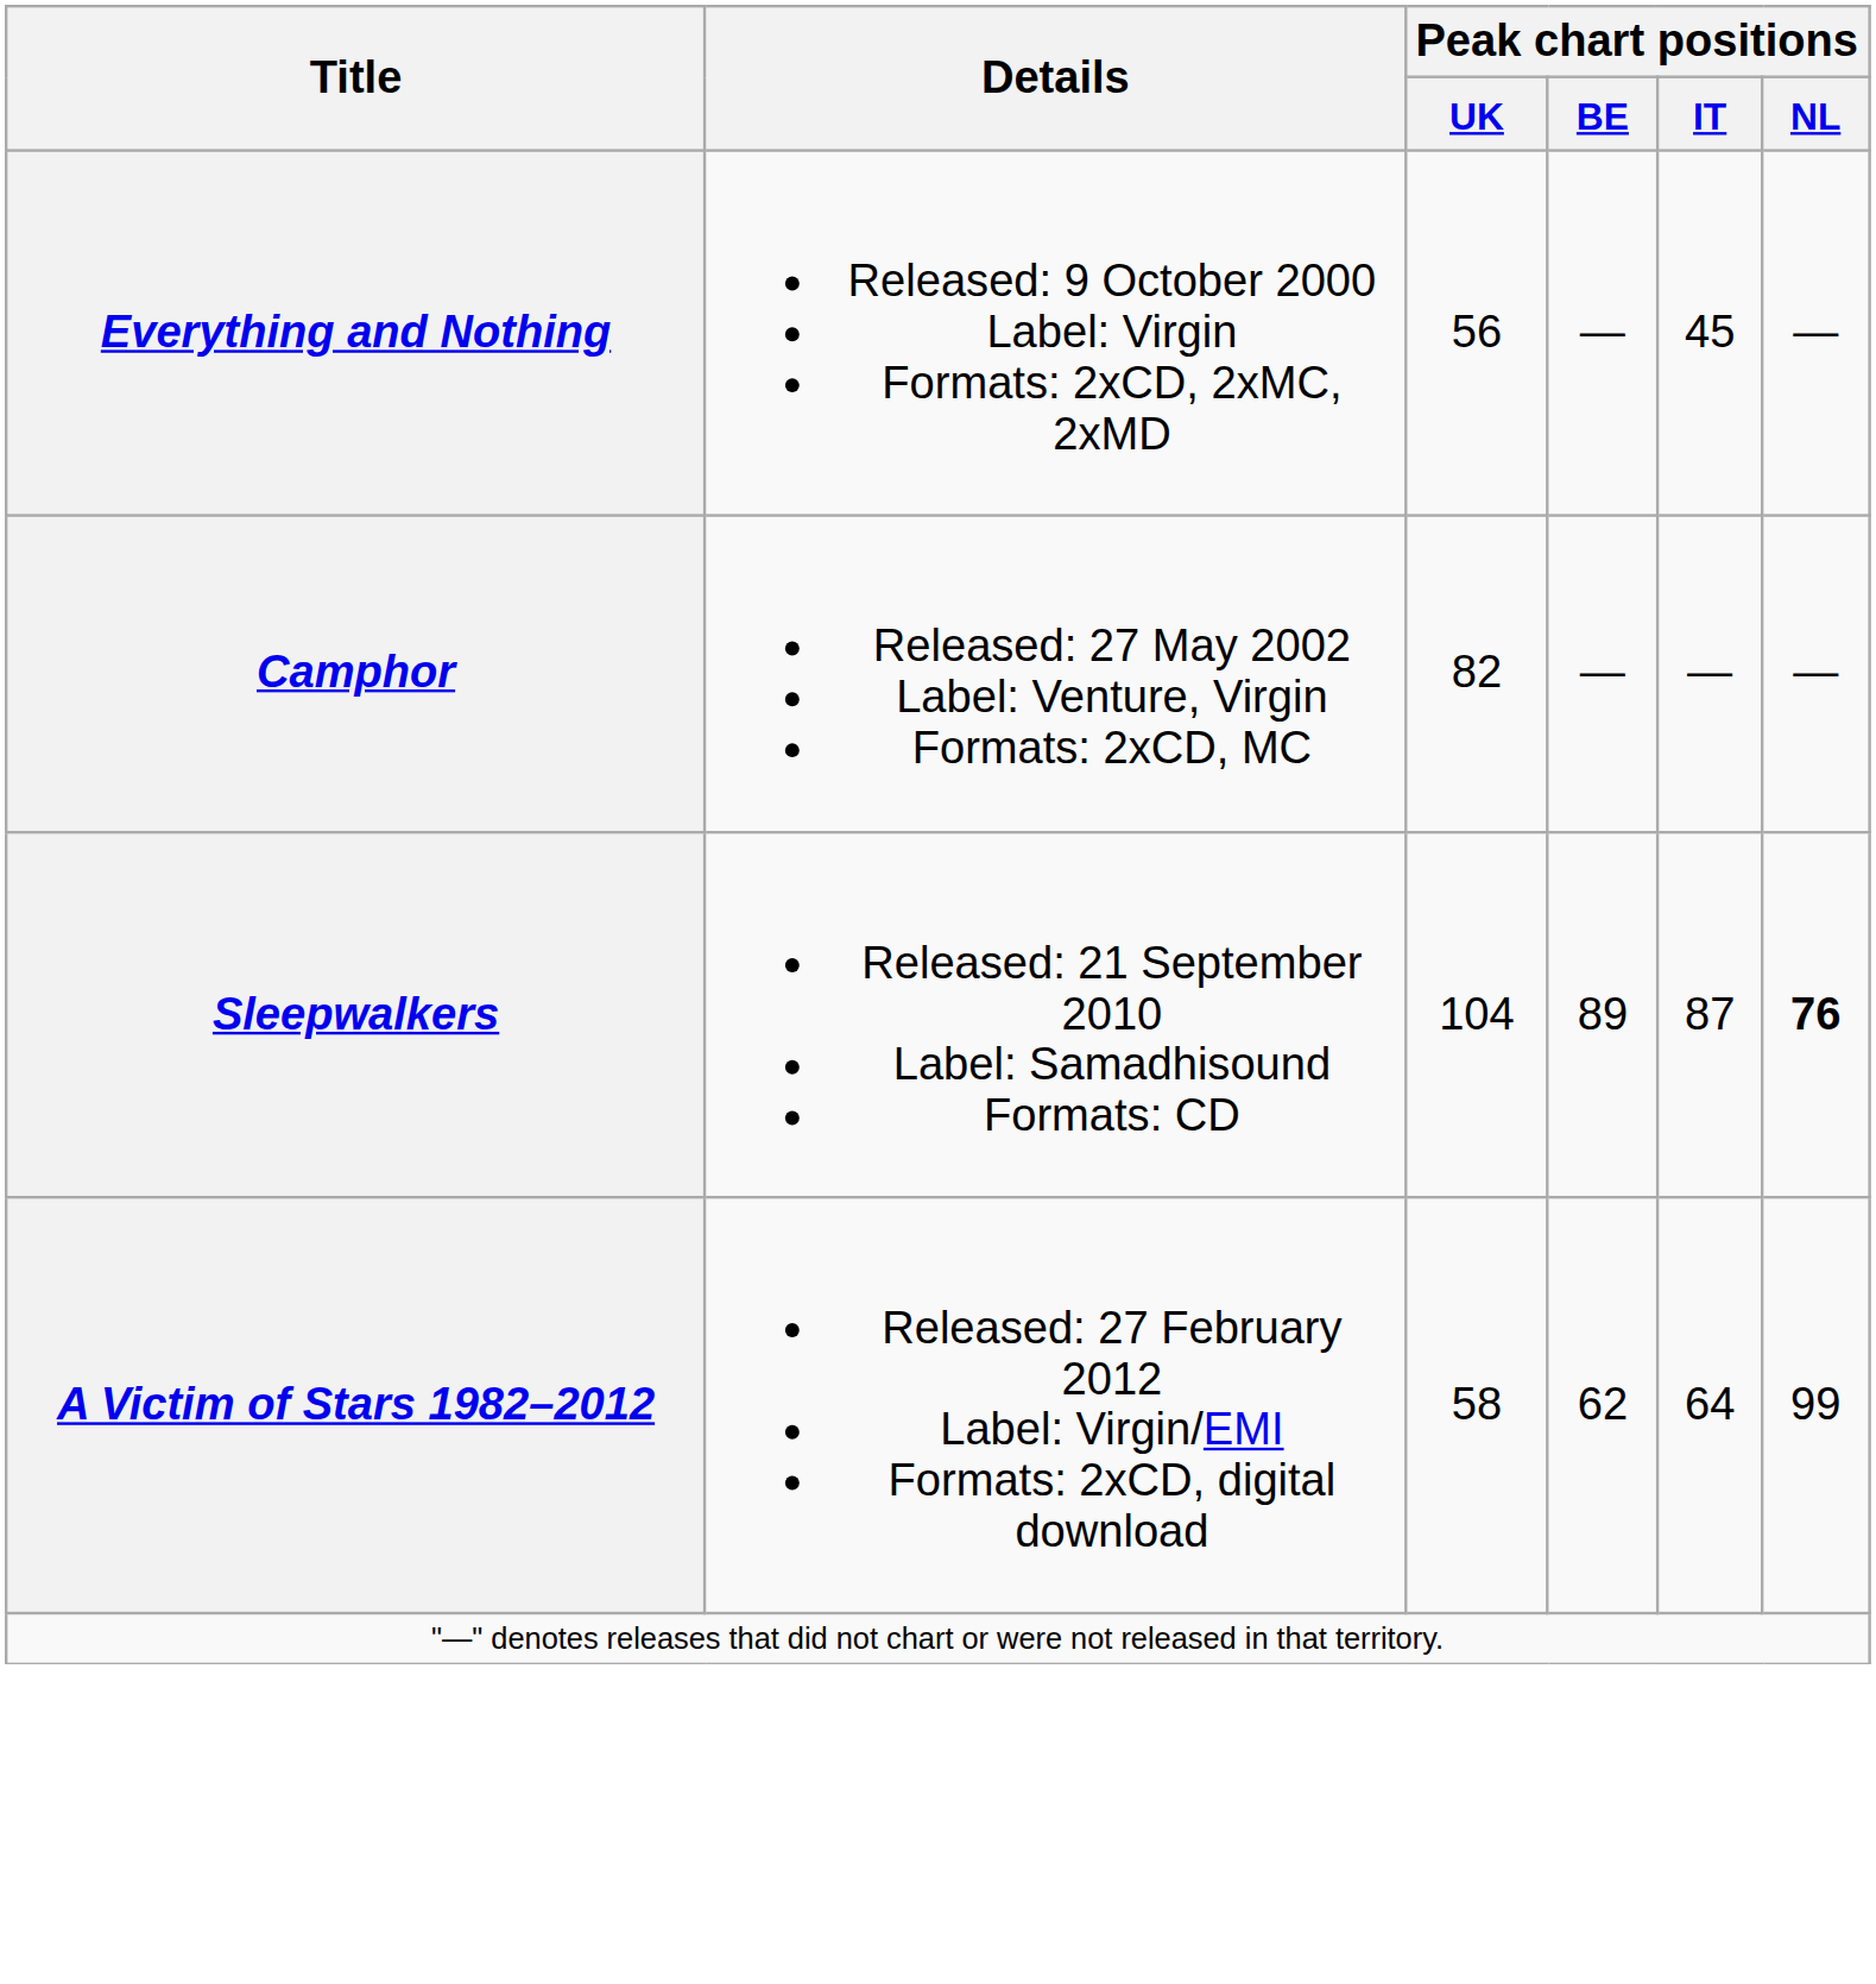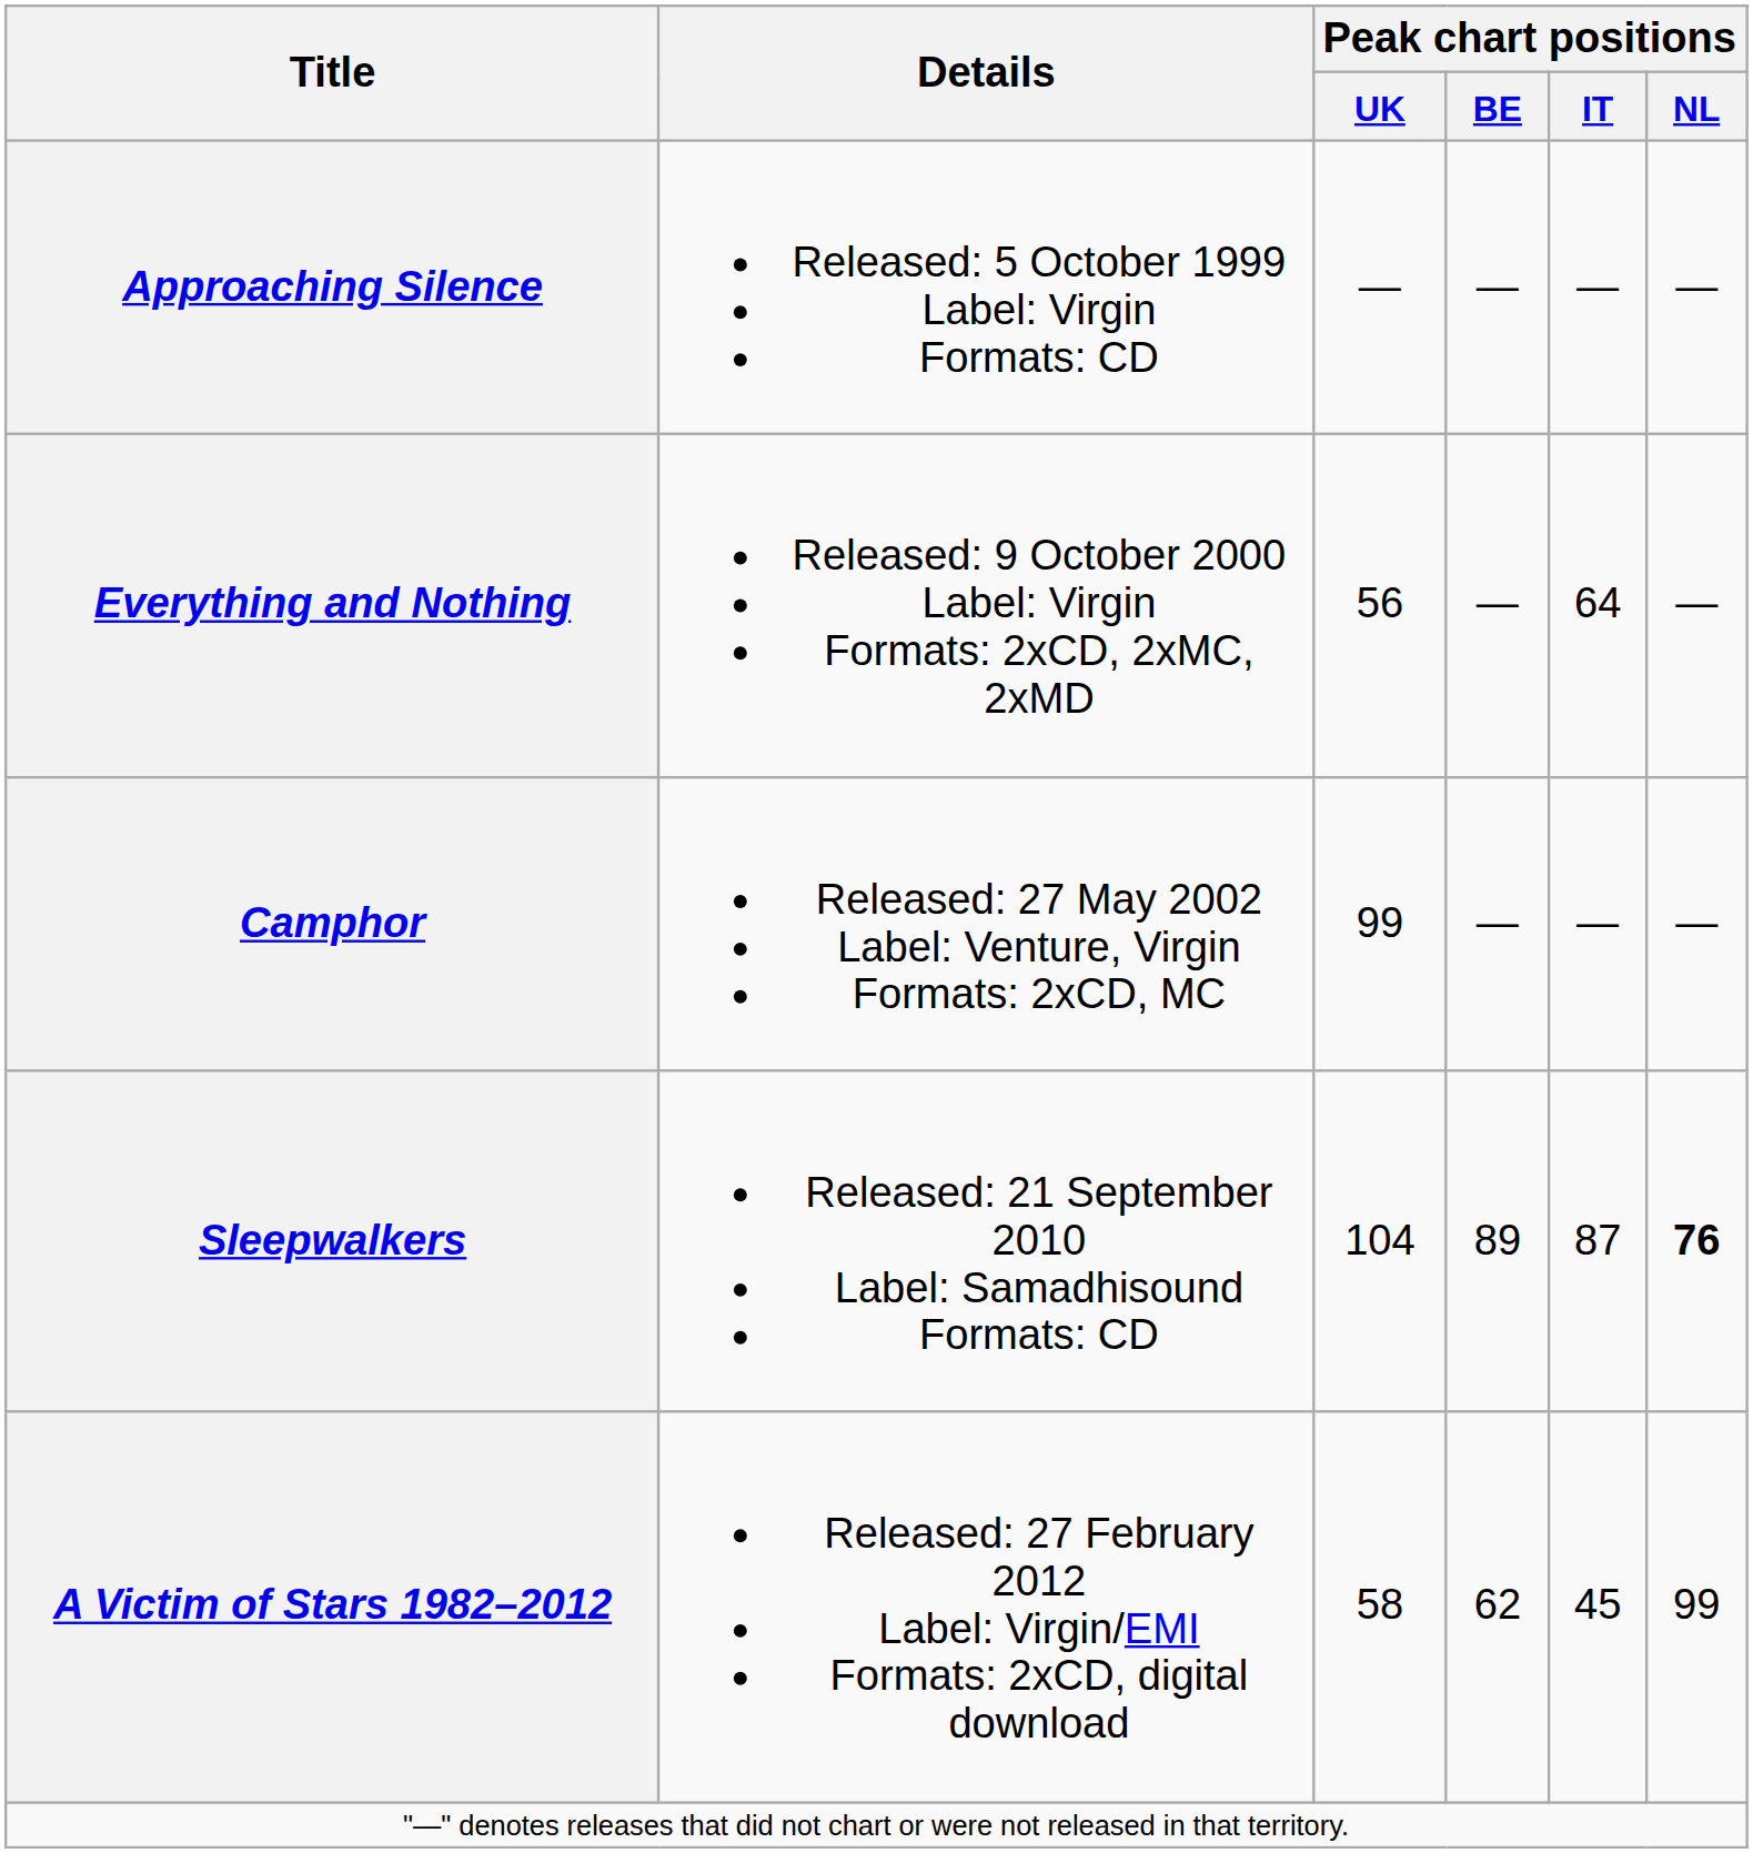 <table class="wikitable plainrowheaders" style="text-align:center;">
 <tr>
 <th scope="col" rowspan="2" style="width:15em;">Title</th>
 <th scope="col" rowspan="2" style="width:15em;">Details</th>
 <th colspan="4">Peak chart positions</th>
 </tr>
 <tr>
 <th scope="col"><small><a href='#'>UK</a></small><br></th>
 <th scope="col"><small><a href='#'>BE</a></small><br></th>
 <th scope="col"><small><a href='#'>IT</a></small><br></th>
 <th scope="col"><small><a href='#'>NL</a></small><br></th>
 </tr>
 <tr>
+<th scope="row"><em><a href='#'>Approaching Silence</a></em></th>
+<td><br><ul><li>Released: 5 October 1999</li><li>Label: Virgin</li><li>Formats: CD</li></ul></td>
+<td>—</td>
+<td>—</td>
+<td>—</td>
+<td>—</td>
+</tr>
+<tr>
 <th scope="row"><em><a href='#'>Everything and Nothing</a></em></th>
 <td><br><ul><li>Released: 9 October 2000</li><li>Label: Virgin</li><li>Formats: 2xCD, 2xMC, 2xMD</li></ul></td>
 <td>56</td>
 <td>—</td>
-<td>45</td>
+<td>64</td>
 <td>—</td>
 </tr>
 <tr>
 <th scope="row"><em><a href='#'>Camphor</a></em></th>
 <td><br><ul><li>Released: 27 May 2002</li><li>Label: Venture, Virgin</li><li>Formats: 2xCD, MC</li></ul></td>
-<td>82</td>
+<td>99</td>
 <td>—</td>
 <td>—</td>
 <td>—</td>
 </tr>
 <tr>
 <th scope="row"><em><a href='#'>Sleepwalkers</a></em></th>
 <td><br><ul><li>Released: 21 September 2010</li><li>Label: Samadhisound</li><li>Formats: CD</li></ul></td>
 <td>104</td>
 <td>89</td>
 <td>87</td>
 <td><strong>76</strong></td>
 </tr>
 <tr>
 <th scope="row"><em><a href='#'>A Victim of Stars 1982–2012</a></em></th>
 <td><br><ul><li>Released: 27 February 2012</li><li>Label: Virgin/<a href='#'>EMI</a></li><li>Formats: 2xCD, digital download</li></ul></td>
 <td>58</td>
 <td>62</td>
-<td>64</td>
+<td>45</td>
 <td>99</td>
 </tr>
 <tr>
 <td colspan="6" style="font-size:8pt">"—" denotes releases that did not chart or were not released in that territory.</td>
 </tr>
 </table>
